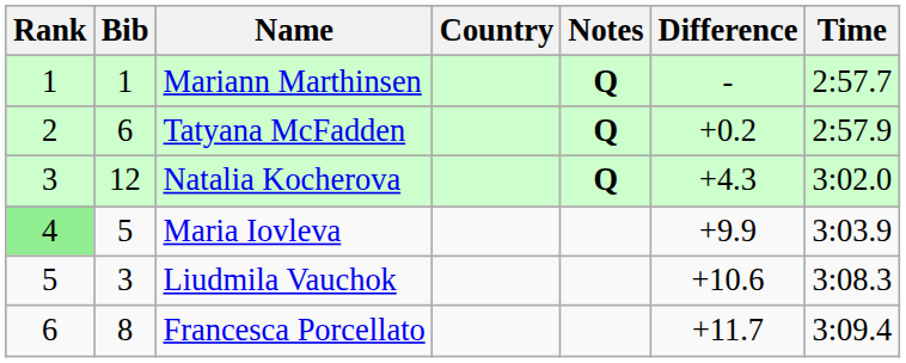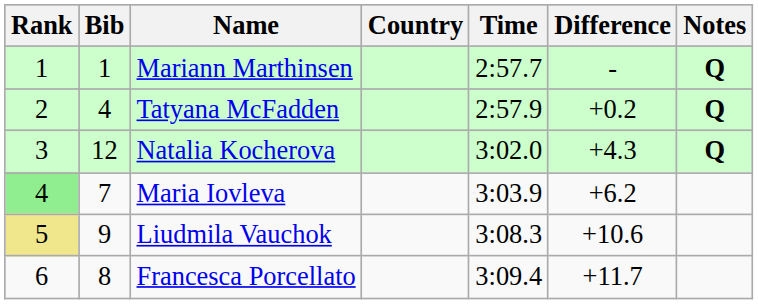 <table class="wikitable sortable" style="text-align:center">
 <tr>
 <th>Rank</th>
 <th>Bib</th>
 <th>Name</th>
 <th>Country</th>
+<th>Time</th>
+<th>Difference</th>
 <th>Notes</th>
-<th>Difference</th>
-<th>Time</th>
 </tr>
 <tr bgcolor=ccffcc>
 <td>1</td>
 <td>1</td>
 <td align=left><a href='#'>Mariann Marthinsen</a></td>
 <td align=left></td>
+<td>2:57.7</td>
+<td>-</td>
 <td><strong>Q</strong></td>
-<td>-</td>
-<td>2:57.7</td>
 </tr>
 <tr bgcolor=ccffcc>
 <td>2</td>
-<td>6</td>
+<td>4</td>
 <td align=left><a href='#'>Tatyana McFadden</a></td>
 <td align=left></td>
+<td>2:57.9</td>
+<td>+0.2</td>
 <td><strong>Q</strong></td>
-<td>+0.2</td>
-<td>2:57.9</td>
 </tr>
 <tr bgcolor=ccffcc>
 <td>3</td>
 <td>12</td>
 <td align=left><a href='#'>Natalia Kocherova</a></td>
 <td align=left></td>
+<td>3:02.0</td>
+<td>+4.3</td>
 <td><strong>Q</strong></td>
-<td>+4.3</td>
-<td>3:02.0</td>
 </tr>
 <tr>
 <td style="background: lightgreen;">4</td>
-<td>5</td>
+<td>7</td>
 <td align=left><a href='#'>Maria Iovleva</a></td>
 <td align=left></td>
+<td>3:03.9</td>
+<td>+6.2</td>
 <td></td>
-<td>+9.9</td>
-<td>3:03.9</td>
 </tr>
 <tr>
-<td>5</td>
-<td>3</td>
+<td style="background: khaki;">5</td>
+<td>9</td>
 <td align=left><a href='#'>Liudmila Vauchok</a></td>
 <td align=left></td>
+<td>3:08.3</td>
+<td>+10.6</td>
 <td></td>
-<td>+10.6</td>
-<td>3:08.3</td>
 </tr>
 <tr>
 <td>6</td>
 <td>8</td>
 <td align=left><a href='#'>Francesca Porcellato</a></td>
 <td align=left></td>
+<td>3:09.4</td>
+<td>+11.7</td>
 <td></td>
-<td>+11.7</td>
-<td>3:09.4</td>
 </tr>
 </table>
